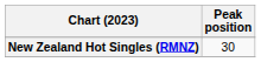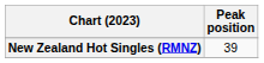 <table class="wikitable sortable plainrowheaders" style="text-align:center">
 <tr>
 <th scope="col">Chart (2023)</th>
 <th scope="col">Peak<br>position</th>
 </tr>
 <tr>
 </tr>
 <tr>
 <th scope="row">New Zealand Hot Singles (<a href='#'>RMNZ</a>)</th>
-<td>30</td>
+<td>39</td>
 </tr>
 <tr>
 </tr>
 <tr>
 </tr>
 </table>
